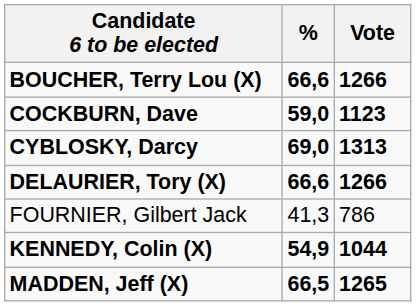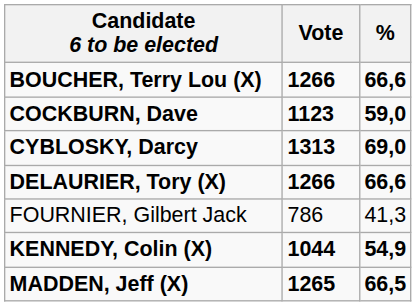 <table class="wikitable">
 <tr>
 <th bgcolor="#DDDDFF" width="200px">Candidate<br><em>6 to be elected</em></th>
+<th bgcolor="#DDDDFF" width="50px">Vote</th>
 <th bgcolor="#DDDDFF" width="30px">%</th>
-<th bgcolor="#DDDDFF" width="50px">Vote</th>
 </tr>
 <tr>
 <td><strong>BOUCHER, Terry Lou (X)</strong></td>
+<td><strong>1266</strong></td>
 <td><strong>66,6</strong></td>
-<td><strong>1266</strong></td>
 </tr>
 <tr>
 <td><strong>COCKBURN, Dave</strong></td>
+<td><strong>1123</strong></td>
 <td><strong>59,0</strong></td>
-<td><strong>1123</strong></td>
 </tr>
 <tr>
 <td><strong>CYBLOSKY, Darcy</strong></td>
+<td><strong>1313</strong></td>
 <td><strong>69,0</strong></td>
-<td><strong>1313</strong></td>
 </tr>
 <tr>
 <td><strong>DELAURIER, Tory (X)</strong></td>
+<td><strong>1266</strong></td>
 <td><strong>66,6</strong></td>
-<td><strong>1266</strong></td>
 </tr>
 <tr>
 <td>FOURNIER, Gilbert Jack</td>
+<td>786</td>
 <td>41,3</td>
-<td>786</td>
 </tr>
 <tr>
 <td><strong>KENNEDY, Colin (X)</strong></td>
+<td><strong>1044</strong></td>
 <td><strong>54,9</strong></td>
-<td><strong>1044</strong></td>
 </tr>
 <tr>
 <td><strong>MADDEN, Jeff (X)</strong></td>
+<td><strong>1265</strong></td>
 <td><strong>66,5</strong></td>
-<td><strong>1265</strong></td>
 </tr>
 </table>
